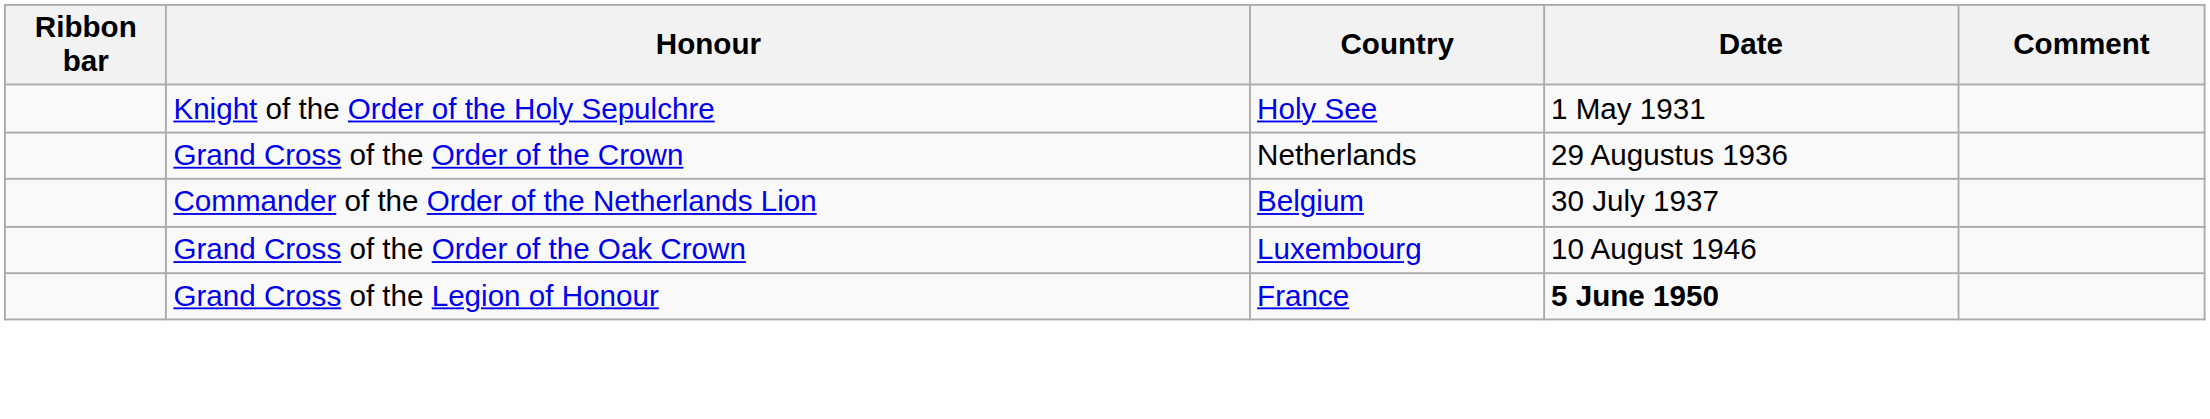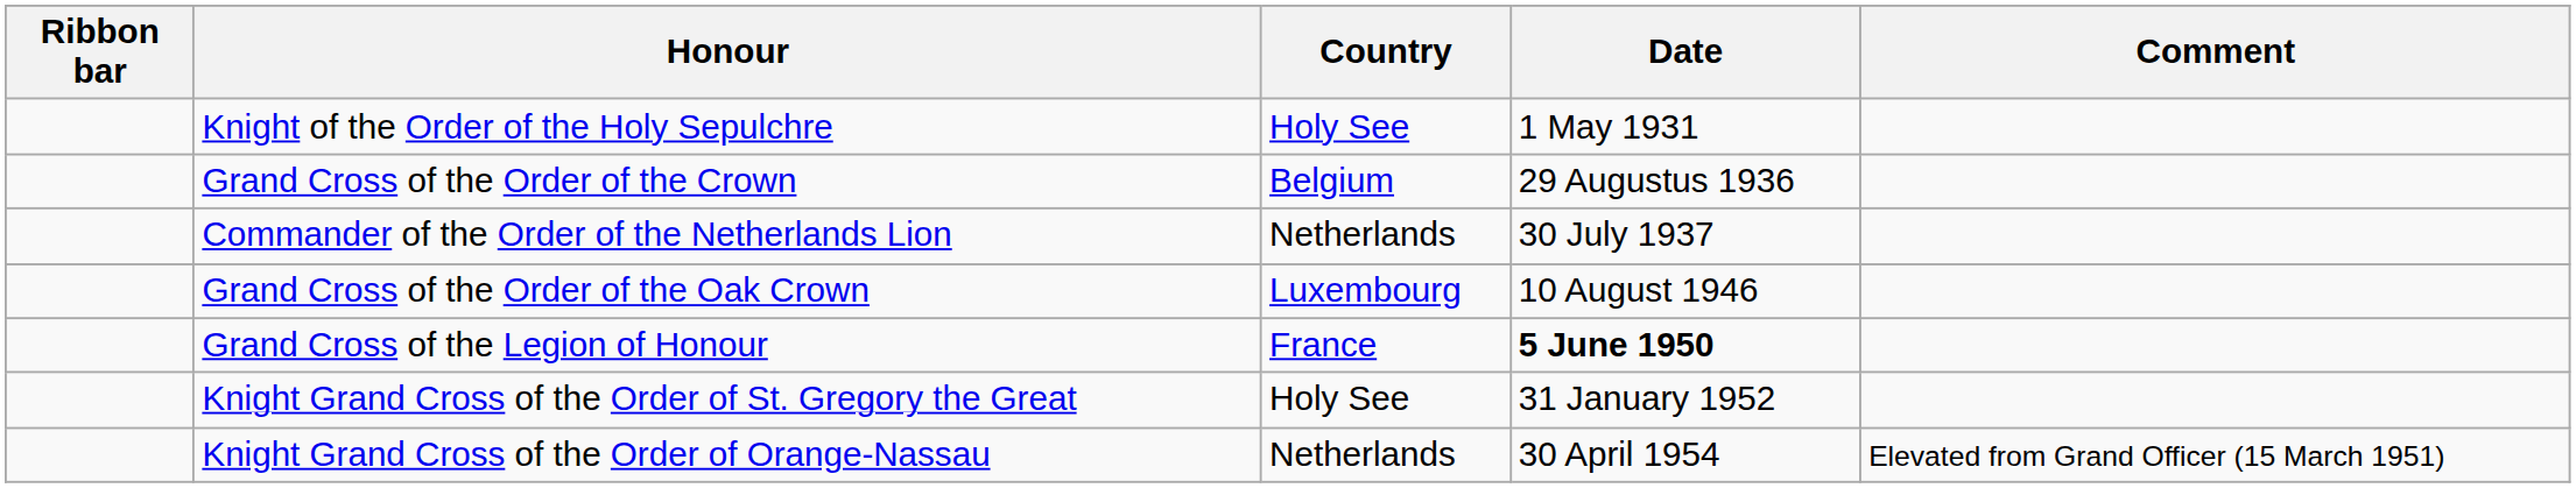 <table class="wikitable" style="width:60%;">
 <tr>
 <th style="width:80px;">Ribbon bar</th>
 <th>Honour</th>
 <th>Country</th>
 <th>Date</th>
 <th>Comment</th>
 </tr>
 <tr>
 <td></td>
 <td><a href='#'>Knight</a> of the <a href='#'>Order of the Holy Sepulchre</a></td>
 <td><a href='#'>Holy See</a></td>
 <td>1 May 1931</td>
 <td></td>
 </tr>
 <tr>
 <td></td>
 <td><a href='#'>Grand Cross</a> of the <a href='#'>Order of the Crown</a></td>
-<td>Netherlands</td>
+<td><a href='#'>Belgium</a></td>
 <td>29 Augustus 1936</td>
 <td></td>
 </tr>
 <tr>
 <td></td>
 <td><a href='#'>Commander</a> of the <a href='#'>Order of the Netherlands Lion</a></td>
-<td><a href='#'>Belgium</a></td>
+<td>Netherlands</td>
 <td>30 July 1937</td>
 <td></td>
 </tr>
 <tr>
 <td></td>
 <td><a href='#'>Grand Cross</a> of the <a href='#'>Order of the Oak Crown</a></td>
 <td><a href='#'>Luxembourg</a></td>
 <td>10 August 1946</td>
 <td></td>
 </tr>
 <tr>
 <td></td>
 <td><a href='#'>Grand Cross</a> of the <a href='#'>Legion of Honour</a></td>
 <td><a href='#'>France</a></td>
 <td><strong>5 June 1950</strong></td>
 <td></td>
 </tr>
+<tr>
+<td></td>
+<td><a href='#'>Knight Grand Cross</a> of the <a href='#'>Order of St. Gregory the Great</a></td>
+<td>Holy See</td>
+<td>31 January 1952</td>
+<td></td>
+</tr>
+<tr>
+<td></td>
+<td><a href='#'>Knight Grand Cross</a> of the <a href='#'>Order of Orange-Nassau</a></td>
+<td>Netherlands</td>
+<td>30 April 1954</td>
+<td><small>Elevated from Grand Officer (15 March 1951)</small></td>
+</tr>
 </table>
